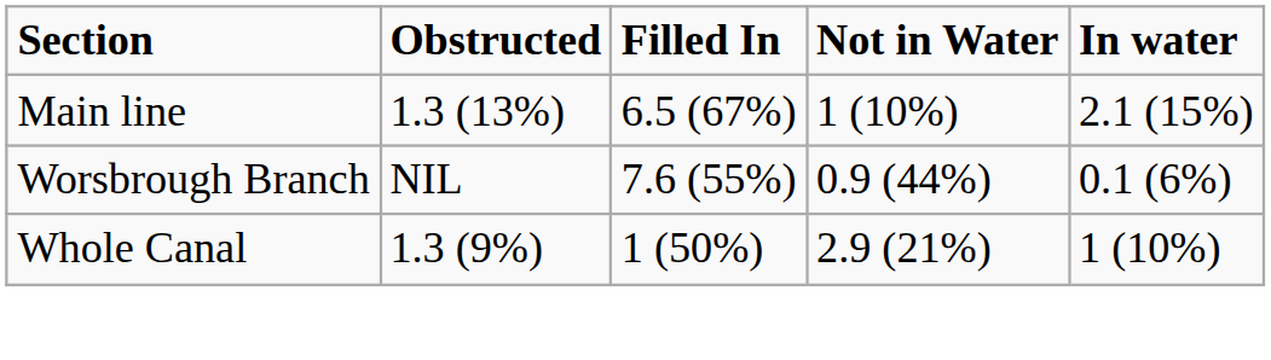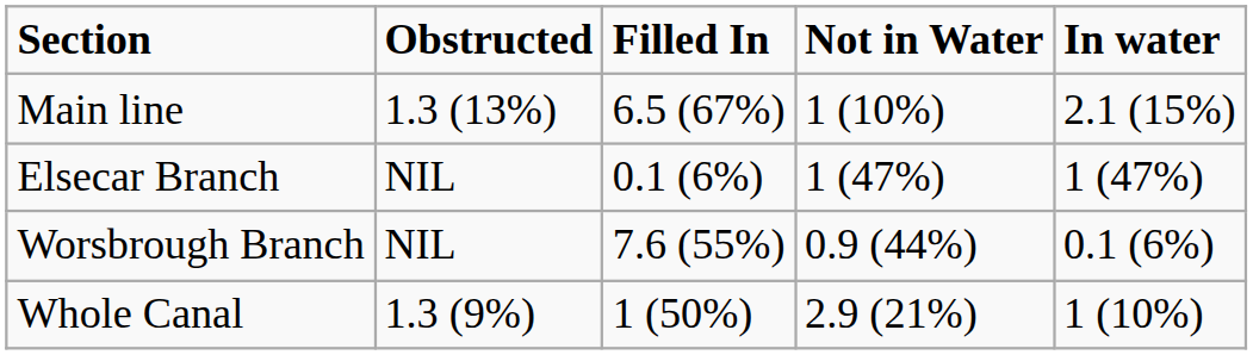 <table align=right border=1 cellpadding=2 class=wikitable>
 <tr>
 <td><strong>Section</strong></td>
 <td><strong>Obstructed</strong></td>
 <td><strong>Filled In</strong></td>
 <td><strong>Not in Water</strong></td>
 <td><strong>In water</strong></td>
 </tr>
 <tr>
 <td>Main line</td>
 <td>1.3 (13%)</td>
 <td>6.5 (67%)</td>
 <td>1 (10%)</td>
 <td>2.1 (15%)</td>
 </tr>
 <tr>
+<td>Elsecar Branch</td>
+<td>NIL</td>
+<td>0.1 (6%)</td>
+<td>1 (47%)</td>
+<td>1 (47%)</td>
+</tr>
+<tr>
 <td>Worsbrough Branch</td>
 <td>NIL</td>
 <td>7.6 (55%)</td>
 <td>0.9 (44%)</td>
 <td>0.1 (6%)</td>
 </tr>
 <tr>
 <td>Whole Canal</td>
 <td>1.3 (9%)</td>
 <td>1 (50%)</td>
 <td>2.9 (21%)</td>
 <td>1 (10%)</td>
 </tr>
 </table>
